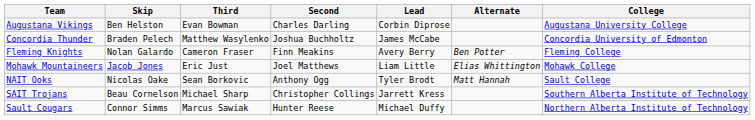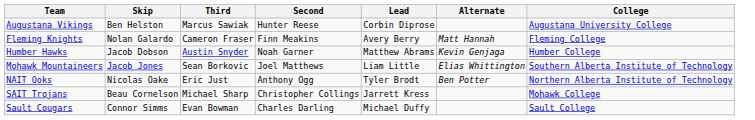 <table class="wikitable">
 <tr>
 <th scope="col">Team</th>
 <th scope="col">Skip</th>
 <th scope="col">Third</th>
 <th scope="col">Second</th>
 <th scope="col">Lead</th>
 <th scope="col">Alternate</th>
 <th scope="col">College</th>
 </tr>
 <tr>
 <td><a href='#'>Augustana Vikings</a></td>
 <td>Ben Helston</td>
-<td>Evan Bowman</td>
-<td>Charles Darling</td>
+<td>Marcus Sawiak</td>
+<td>Hunter Reese</td>
 <td>Corbin Diprose</td>
 <td></td>
 <td> <a href='#'>Augustana University College</a></td>
-</tr>
-<tr>
-<td><a href='#'>Concordia Thunder</a></td>
-<td>Braden Pelech</td>
-<td>Matthew Wasylenko</td>
-<td>Joshua Buchholtz</td>
-<td>James McCabe</td>
-<td></td>
-<td> <a href='#'>Concordia University of Edmonton</a></td>
 </tr>
 <tr>
 <td><a href='#'>Fleming Knights</a></td>
 <td>Nolan Galardo</td>
 <td>Cameron Fraser</td>
 <td>Finn Meakins</td>
 <td>Avery Berry</td>
-<td><em>Ben Potter</em></td>
+<td><em>Matt Hannah</em></td>
 <td> <a href='#'>Fleming College</a></td>
+</tr>
+<tr>
+<td><a href='#'>Humber Hawks</a></td>
+<td>Jacob Dobson</td>
+<td><a href='#'>Austin Snyder</a></td>
+<td>Noah Garner</td>
+<td>Matthew Abrams</td>
+<td><em>Kevin Genjaga</em></td>
+<td> <a href='#'>Humber College</a></td>
 </tr>
 <tr>
 <td><a href='#'>Mohawk Mountaineers</a></td>
 <td><a href='#'>Jacob Jones</a></td>
-<td>Eric Just</td>
+<td>Sean Borkovic</td>
 <td>Joel Matthews</td>
 <td>Liam Little</td>
 <td><em>Elias Whittington</em></td>
-<td> <a href='#'>Mohawk College</a></td>
+<td> <a href='#'>Southern Alberta Institute of Technology</a></td>
 </tr>
 <tr>
 <td><a href='#'>NAIT Ooks</a></td>
 <td>Nicolas Oake</td>
-<td>Sean Borkovic</td>
+<td>Eric Just</td>
 <td>Anthony Ogg</td>
 <td>Tyler Brodt</td>
-<td><em>Matt Hannah</em></td>
-<td> <a href='#'>Sault College</a></td>
+<td><em>Ben Potter</em></td>
+<td> <a href='#'>Northern Alberta Institute of Technology</a></td>
 </tr>
 <tr>
 <td><a href='#'>SAIT Trojans</a></td>
 <td>Beau Cornelson</td>
 <td>Michael Sharp</td>
 <td>Christopher Collings</td>
 <td>Jarrett Kress</td>
 <td></td>
-<td> <a href='#'>Southern Alberta Institute of Technology</a></td>
+<td> <a href='#'>Mohawk College</a></td>
 </tr>
 <tr>
 <td><a href='#'>Sault Cougars</a></td>
 <td>Connor Simms</td>
-<td>Marcus Sawiak</td>
-<td>Hunter Reese</td>
+<td>Evan Bowman</td>
+<td>Charles Darling</td>
 <td>Michael Duffy</td>
 <td></td>
-<td> <a href='#'>Northern Alberta Institute of Technology</a></td>
+<td> <a href='#'>Sault College</a></td>
 </tr>
 </table>
